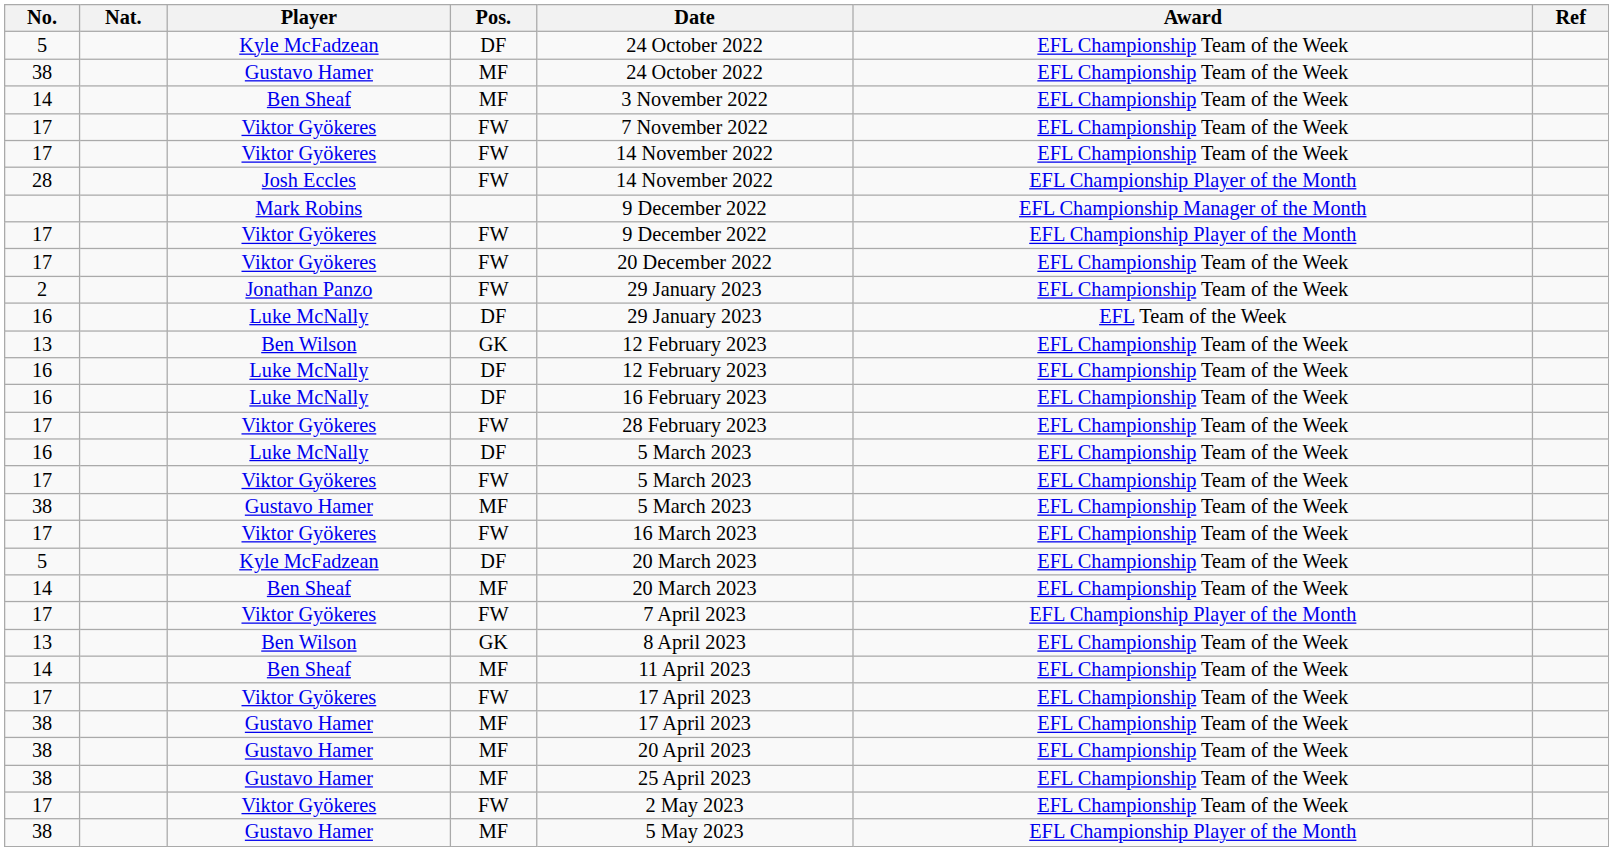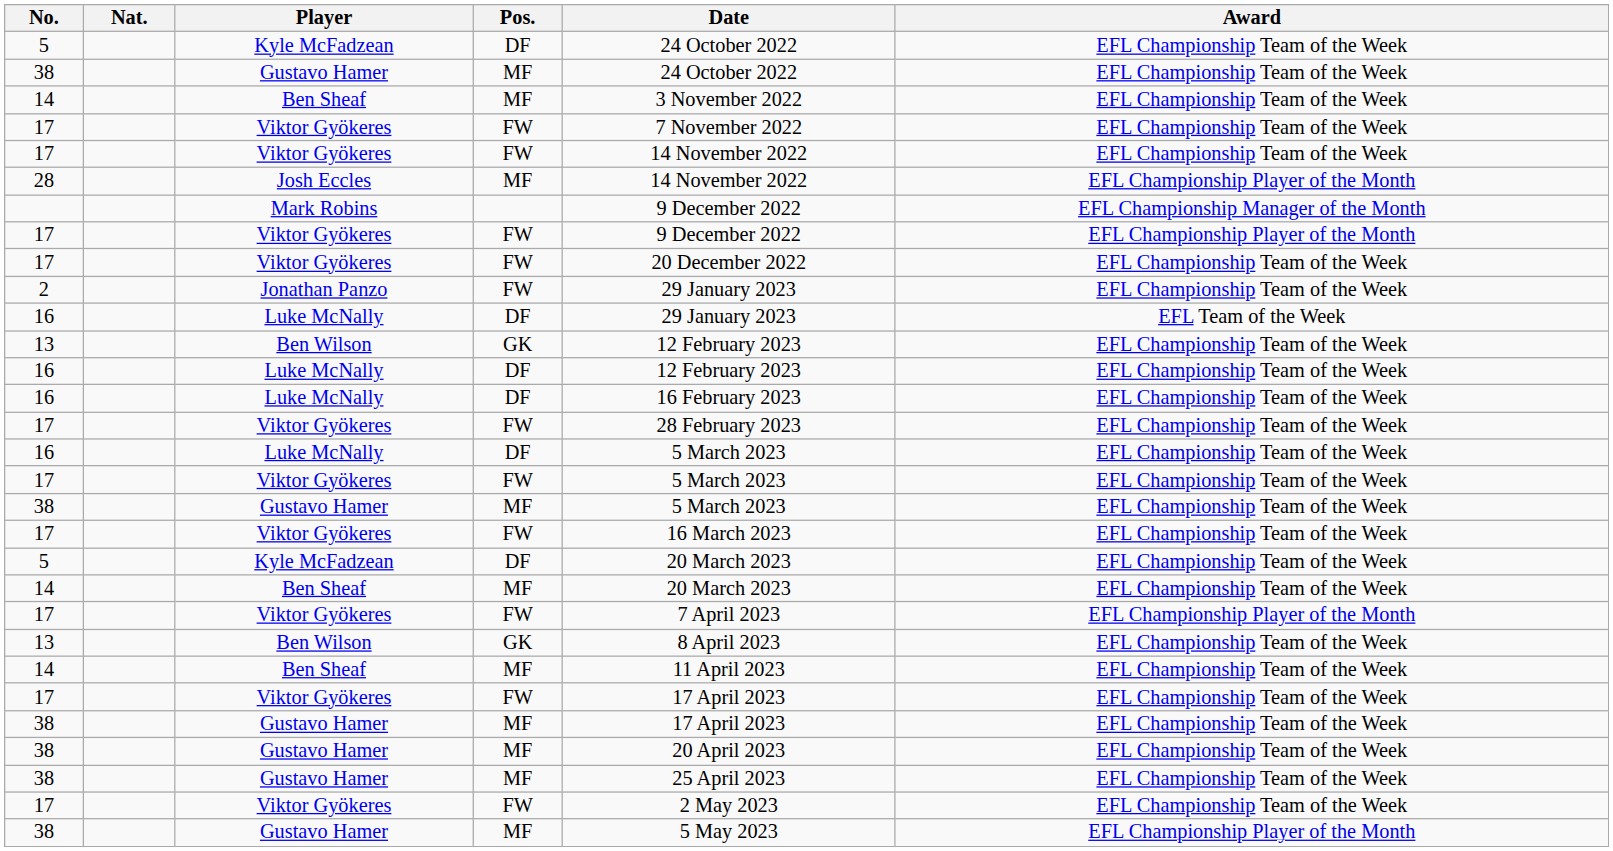 <table class="wikitable sortable alternance" style="font-size:100%; text-align:center; line-height:14px; width:100%;">
 <tr>
 <th>No.</th>
 <th>Nat.</th>
 <th>Player</th>
 <th>Pos.</th>
 <th>Date</th>
 <th>Award</th>
-<th>Ref</th>
 </tr>
 <tr>
 <td>5</td>
 <td></td>
 <td><a href='#'>Kyle McFadzean</a></td>
 <td>DF</td>
 <td>24 October 2022</td>
 <td><a href='#'>EFL Championship</a> Team of the Week</td>
-<td></td>
 </tr>
 <tr>
 <td>38</td>
 <td></td>
 <td><a href='#'>Gustavo Hamer</a></td>
 <td>MF</td>
 <td>24 October 2022</td>
 <td><a href='#'>EFL Championship</a> Team of the Week</td>
-<td></td>
 </tr>
 <tr>
 <td>14</td>
 <td></td>
 <td><a href='#'>Ben Sheaf</a></td>
 <td>MF</td>
 <td>3 November 2022</td>
 <td><a href='#'>EFL Championship</a> Team of the Week</td>
-<td></td>
 </tr>
 <tr>
 <td>17</td>
 <td></td>
 <td><a href='#'>Viktor Gyökeres</a></td>
 <td>FW</td>
 <td>7 November 2022</td>
 <td><a href='#'>EFL Championship</a> Team of the Week</td>
-<td></td>
 </tr>
 <tr>
 <td>17</td>
 <td></td>
 <td><a href='#'>Viktor Gyökeres</a></td>
 <td>FW</td>
 <td>14 November 2022</td>
 <td><a href='#'>EFL Championship</a> Team of the Week</td>
-<td></td>
 </tr>
 <tr>
 <td>28</td>
 <td></td>
 <td><a href='#'>Josh Eccles</a></td>
-<td>FW</td>
+<td>MF</td>
 <td>14 November 2022</td>
 <td><a href='#'>EFL Championship Player of the Month</a></td>
-<td></td>
 </tr>
 <tr>
 <td></td>
 <td></td>
 <td><a href='#'>Mark Robins</a></td>
 <td></td>
 <td>9 December 2022</td>
 <td><a href='#'>EFL Championship Manager of the Month</a></td>
-<td></td>
 </tr>
 <tr>
 <td>17</td>
 <td></td>
 <td><a href='#'>Viktor Gyökeres</a></td>
 <td>FW</td>
 <td>9 December 2022</td>
 <td><a href='#'>EFL Championship Player of the Month</a></td>
-<td></td>
 </tr>
 <tr>
 <td>17</td>
 <td></td>
 <td><a href='#'>Viktor Gyökeres</a></td>
 <td>FW</td>
 <td>20 December 2022</td>
 <td><a href='#'>EFL Championship</a> Team of the Week</td>
-<td></td>
 </tr>
 <tr>
 <td>2</td>
 <td></td>
 <td><a href='#'>Jonathan Panzo</a></td>
 <td>FW</td>
 <td>29 January 2023</td>
 <td><a href='#'>EFL Championship</a> Team of the Week</td>
-<td></td>
 </tr>
 <tr>
 <td>16</td>
 <td></td>
 <td><a href='#'>Luke McNally</a></td>
 <td>DF</td>
 <td>29 January 2023</td>
 <td><a href='#'>EFL</a> Team of the Week</td>
-<td></td>
 </tr>
 <tr>
 <td>13</td>
 <td></td>
 <td><a href='#'>Ben Wilson</a></td>
 <td>GK</td>
 <td>12 February 2023</td>
 <td><a href='#'>EFL Championship</a> Team of the Week</td>
-<td></td>
 </tr>
 <tr>
 <td>16</td>
 <td></td>
 <td><a href='#'>Luke McNally</a></td>
 <td>DF</td>
 <td>12 February 2023</td>
 <td><a href='#'>EFL Championship</a> Team of the Week</td>
-<td></td>
 </tr>
 <tr>
 <td>16</td>
 <td></td>
 <td><a href='#'>Luke McNally</a></td>
 <td>DF</td>
 <td>16 February 2023</td>
 <td><a href='#'>EFL Championship</a> Team of the Week</td>
-<td></td>
 </tr>
 <tr>
 <td>17</td>
 <td></td>
 <td><a href='#'>Viktor Gyökeres</a></td>
 <td>FW</td>
 <td>28 February 2023</td>
 <td><a href='#'>EFL Championship</a> Team of the Week</td>
-<td></td>
 </tr>
 <tr>
 <td>16</td>
 <td></td>
 <td><a href='#'>Luke McNally</a></td>
 <td>DF</td>
 <td>5 March 2023</td>
 <td><a href='#'>EFL Championship</a> Team of the Week</td>
-<td></td>
 </tr>
 <tr>
 <td>17</td>
 <td></td>
 <td><a href='#'>Viktor Gyökeres</a></td>
 <td>FW</td>
 <td>5 March 2023</td>
 <td><a href='#'>EFL Championship</a> Team of the Week</td>
-<td></td>
 </tr>
 <tr>
 <td>38</td>
 <td></td>
 <td><a href='#'>Gustavo Hamer</a></td>
 <td>MF</td>
 <td>5 March 2023</td>
 <td><a href='#'>EFL Championship</a> Team of the Week</td>
-<td></td>
 </tr>
 <tr>
 <td>17</td>
 <td></td>
 <td><a href='#'>Viktor Gyökeres</a></td>
 <td>FW</td>
 <td>16 March 2023</td>
 <td><a href='#'>EFL Championship</a> Team of the Week</td>
-<td></td>
 </tr>
 <tr>
 <td>5</td>
 <td></td>
 <td><a href='#'>Kyle McFadzean</a></td>
 <td>DF</td>
 <td>20 March 2023</td>
 <td><a href='#'>EFL Championship</a> Team of the Week</td>
-<td></td>
 </tr>
 <tr>
 <td>14</td>
 <td></td>
 <td><a href='#'>Ben Sheaf</a></td>
 <td>MF</td>
 <td>20 March 2023</td>
 <td><a href='#'>EFL Championship</a> Team of the Week</td>
-<td></td>
 </tr>
 <tr>
 <td>17</td>
 <td></td>
 <td><a href='#'>Viktor Gyökeres</a></td>
 <td>FW</td>
 <td>7 April 2023</td>
 <td><a href='#'>EFL Championship Player of the Month</a></td>
-<td></td>
 </tr>
 <tr>
 <td>13</td>
 <td></td>
 <td><a href='#'>Ben Wilson</a></td>
 <td>GK</td>
 <td>8 April 2023</td>
 <td><a href='#'>EFL Championship</a> Team of the Week</td>
-<td></td>
 </tr>
 <tr>
 <td>14</td>
 <td></td>
 <td><a href='#'>Ben Sheaf</a></td>
 <td>MF</td>
 <td>11 April 2023</td>
 <td><a href='#'>EFL Championship</a> Team of the Week</td>
-<td></td>
 </tr>
 <tr>
 <td>17</td>
 <td></td>
 <td><a href='#'>Viktor Gyökeres</a></td>
 <td>FW</td>
 <td>17 April 2023</td>
 <td><a href='#'>EFL Championship</a> Team of the Week</td>
-<td></td>
 </tr>
 <tr>
 <td>38</td>
 <td></td>
 <td><a href='#'>Gustavo Hamer</a></td>
 <td>MF</td>
 <td>17 April 2023</td>
 <td><a href='#'>EFL Championship</a> Team of the Week</td>
-<td></td>
 </tr>
 <tr>
 <td>38</td>
 <td></td>
 <td><a href='#'>Gustavo Hamer</a></td>
 <td>MF</td>
 <td>20 April 2023</td>
 <td><a href='#'>EFL Championship</a> Team of the Week</td>
-<td></td>
 </tr>
 <tr>
 <td>38</td>
 <td></td>
 <td><a href='#'>Gustavo Hamer</a></td>
 <td>MF</td>
 <td>25 April 2023</td>
 <td><a href='#'>EFL Championship</a> Team of the Week</td>
-<td></td>
 </tr>
 <tr>
 <td>17</td>
 <td></td>
 <td><a href='#'>Viktor Gyökeres</a></td>
 <td>FW</td>
 <td>2 May 2023</td>
 <td><a href='#'>EFL Championship</a> Team of the Week</td>
-<td></td>
 </tr>
 <tr>
 <td>38</td>
 <td></td>
 <td><a href='#'>Gustavo Hamer</a></td>
 <td>MF</td>
 <td>5 May 2023</td>
 <td><a href='#'>EFL Championship Player of the Month</a></td>
-<td></td>
 </tr>
 </table>
